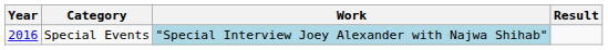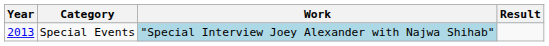 <table class="wikitable sortable">
 <tr style="background:#b0c4de; text-align:center;">
 <th>Year</th>
 <th>Category</th>
 <th>Work</th>
 <th>Result</th>
 </tr>
 <tr>
-<td><a href='#'>2016</a></td>
+<td><a href='#'>2013</a></td>
 <td>Special Events</td>
 <td style="background: lightblue;">"Special Interview Joey Alexander with Najwa Shihab"</td>
 <td></td>
 </tr>
 </table>
